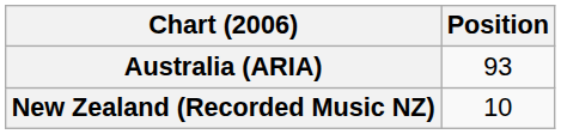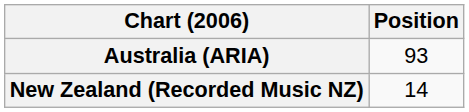 <table class="wikitable plainrowheaders" style="text-align:center">
 <tr>
 <th scope="col">Chart (2006)</th>
 <th scope="col">Position</th>
 </tr>
 <tr>
 <th scope="row">Australia (ARIA)</th>
 <td>93</td>
 </tr>
 <tr>
 <th scope="row">New Zealand (Recorded Music NZ)</th>
-<td>10</td>
+<td>14</td>
 </tr>
 </table>
